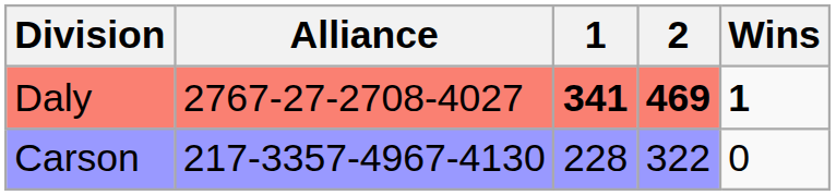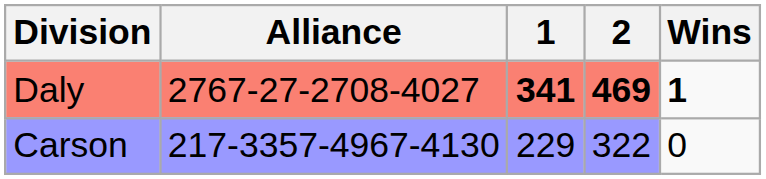 <table class="wikitable">
 <tr>
 <th>Division</th>
 <th>Alliance</th>
 <th>1</th>
 <th>2</th>
 <th>Wins</th>
 </tr>
 <tr>
 <td style="background:salmon">Daly</td>
 <td style="background:salmon">2767-27-2708-4027</td>
 <td style="background:salmon"><strong>341</strong></td>
 <td style="background:salmon"><strong>469</strong></td>
 <td><strong>1</strong></td>
 </tr>
 <tr>
 <td style="background:#9999ff">Carson</td>
 <td style="background:#9999ff">217-3357-4967-4130</td>
-<td style="background:#9999ff">228</td>
+<td style="background:#9999ff">229</td>
 <td style="background:#9999ff">322</td>
 <td>0</td>
 </tr>
 </table>
